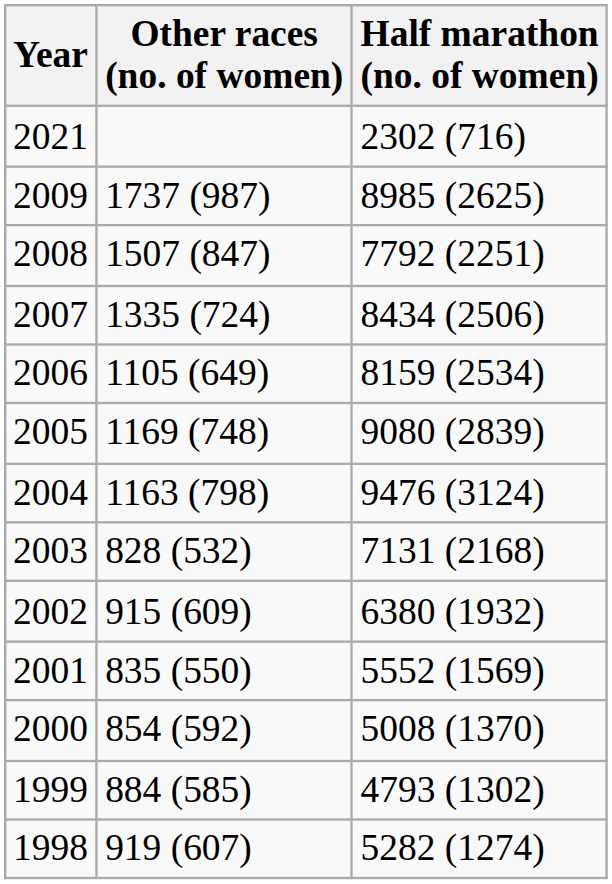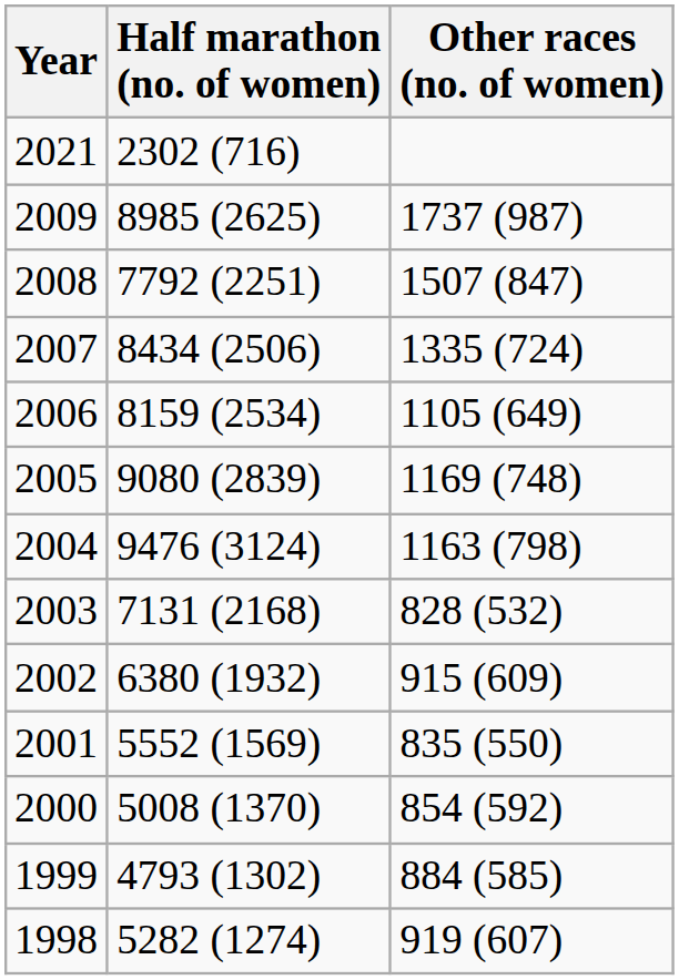 <table class="wikitable sortable" style="margin: 1em auto 1em auto;">
 <tr>
 <th>Year</th>
+<th>Half marathon<br>(no. of women)</th>
 <th>Other races<br>(no. of women)</th>
-<th>Half marathon<br>(no. of women)</th>
 </tr>
 <tr>
 <td>2021</td>
+<td>2302 (716)</td>
 <td></td>
-<td>2302 (716)</td>
 </tr>
 <tr>
 <td>2009</td>
+<td>8985 (2625)</td>
 <td>1737 (987)</td>
-<td>8985 (2625)</td>
 </tr>
 <tr>
 <td>2008</td>
+<td>7792 (2251)</td>
 <td>1507 (847)</td>
-<td>7792 (2251)</td>
 </tr>
 <tr>
 <td>2007</td>
+<td>8434 (2506)</td>
 <td>1335 (724)</td>
-<td>8434 (2506)</td>
 </tr>
 <tr>
 <td>2006</td>
+<td>8159 (2534)</td>
 <td>1105 (649)</td>
-<td>8159 (2534)</td>
 </tr>
 <tr>
 <td>2005</td>
+<td>9080 (2839)</td>
 <td>1169 (748)</td>
-<td>9080 (2839)</td>
 </tr>
 <tr>
 <td>2004</td>
+<td>9476 (3124)</td>
 <td>1163 (798)</td>
-<td>9476 (3124)</td>
 </tr>
 <tr>
 <td>2003</td>
+<td>7131 (2168)</td>
 <td>828 (532)</td>
-<td>7131 (2168)</td>
 </tr>
 <tr>
 <td>2002</td>
+<td>6380 (1932)</td>
 <td>915 (609)</td>
-<td>6380 (1932)</td>
 </tr>
 <tr>
 <td>2001</td>
+<td>5552 (1569)</td>
 <td>835 (550)</td>
-<td>5552 (1569)</td>
 </tr>
 <tr>
 <td>2000</td>
+<td>5008 (1370)</td>
 <td>854 (592)</td>
-<td>5008 (1370)</td>
 </tr>
 <tr>
 <td>1999</td>
+<td>4793 (1302)</td>
 <td>884 (585)</td>
-<td>4793 (1302)</td>
 </tr>
 <tr>
 <td>1998</td>
+<td>5282 (1274)</td>
 <td>919 (607)</td>
-<td>5282 (1274)</td>
 </tr>
 </table>
